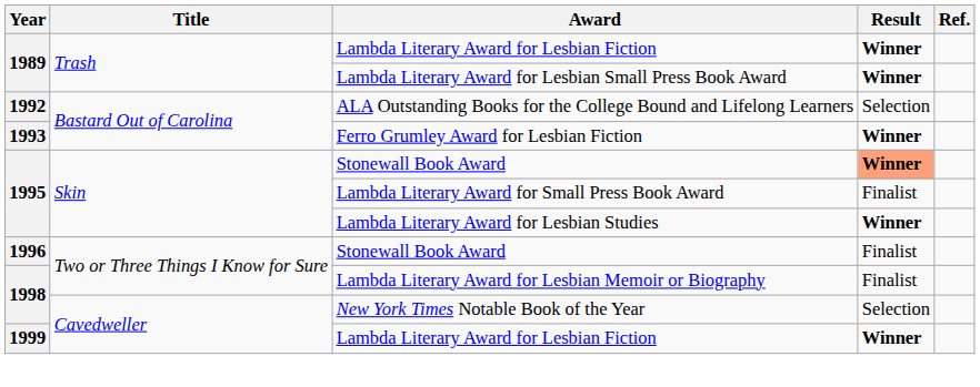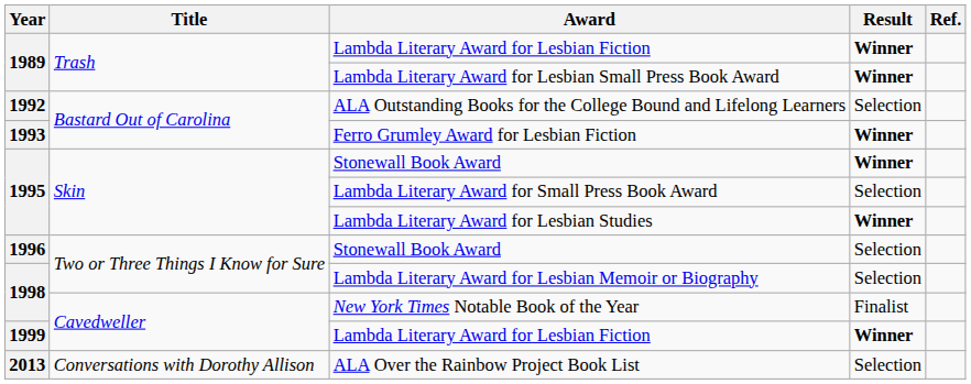 <table class="wikitable sortable">
 <tr>
 <th>Year</th>
 <th>Title</th>
 <th>Award</th>
 <th>Result</th>
 <th>Ref.</th>
 </tr>
 <tr>
 <th rowspan="2">1989</th>
 <td rowspan="2"><em><a href='#'>Trash</a></em></td>
 <td><a href='#'>Lambda Literary Award for Lesbian Fiction</a></td>
 <td><strong>Winner</strong></td>
 <td></td>
 </tr>
 <tr>
 <td><a href='#'>Lambda Literary Award</a> for Lesbian Small Press Book Award</td>
 <td><strong>Winner</strong></td>
 <td></td>
 </tr>
 <tr>
 <th>1992</th>
 <td rowspan="2"><em><a href='#'>Bastard Out of Carolina</a></em></td>
 <td><a href='#'>ALA</a> Outstanding Books for the College Bound and Lifelong Learners</td>
 <td>Selection</td>
 <td></td>
 </tr>
 <tr>
 <th>1993</th>
 <td><a href='#'>Ferro Grumley Award</a> for Lesbian Fiction</td>
 <td><strong>Winner</strong></td>
 <td></td>
 </tr>
 <tr>
 <th rowspan="3">1995</th>
 <td rowspan="3"><em><a href='#'>Skin</a></em></td>
 <td><a href='#'>Stonewall Book Award</a></td>
-<td style="background: lightsalmon;"><strong>Winner</strong></td>
+<td><strong>Winner</strong></td>
 <td></td>
 </tr>
 <tr>
 <td><a href='#'>Lambda Literary Award</a> for Small Press Book Award</td>
-<td>Finalist</td>
+<td>Selection</td>
 <td></td>
 </tr>
 <tr>
 <td><a href='#'>Lambda Literary Award</a> for Lesbian Studies</td>
 <td><strong>Winner</strong></td>
 <td></td>
 </tr>
 <tr>
 <th>1996</th>
 <td rowspan="2"><em>Two or Three Things I Know for Sure</em></td>
 <td><a href='#'>Stonewall Book Award</a></td>
-<td>Finalist</td>
+<td>Selection</td>
 <td></td>
 </tr>
 <tr>
 <th rowspan="2">1998</th>
 <td><a href='#'>Lambda Literary Award for Lesbian Memoir or Biography</a></td>
-<td>Finalist</td>
+<td>Selection</td>
 <td></td>
 </tr>
 <tr>
 <td rowspan="2"><em><a href='#'>Cavedweller</a></em></td>
 <td><a href='#'><em>New York Times</em></a> Notable Book of the Year</td>
-<td>Selection</td>
+<td>Finalist</td>
 <td></td>
 </tr>
 <tr>
 <th>1999</th>
 <td><a href='#'>Lambda Literary Award for Lesbian Fiction</a></td>
 <td><strong>Winner</strong></td>
 <td></td>
 </tr>
+<tr>
+<th>2013</th>
+<td><em>Conversations with Dorothy Allison</em></td>
+<td><a href='#'>ALA</a> Over the Rainbow Project Book List</td>
+<td>Selection</td>
+<td></td>
+</tr>
 </table>
